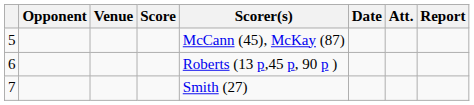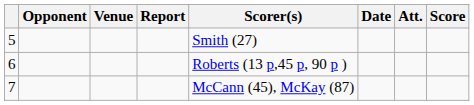 <table class="wikitable">
 <tr>
 <th></th>
 <th>Opponent</th>
 <th>Venue</th>
-<th>Score</th>
+<th>Report</th>
 <th>Scorer(s)</th>
 <th>Date</th>
 <th>Att.</th>
-<th>Report</th>
+<th>Score</th>
 </tr>
 <tr>
 <td>5</td>
 <td></td>
 <td></td>
 <td></td>
-<td><a href='#'>McCann</a> (45), <a href='#'>McKay</a> (87)</td>
+<td><a href='#'>Smith</a> (27)</td>
 <td></td>
 <td></td>
 <td></td>
 </tr>
 <tr>
 <td>6</td>
 <td></td>
 <td></td>
 <td></td>
 <td><a href='#'>Roberts</a> (13 <a href='#'>p</a>,45 <a href='#'>p</a>, 90 <a href='#'>p</a> )</td>
 <td></td>
 <td></td>
 <td></td>
 </tr>
 <tr>
 <td>7</td>
 <td></td>
 <td></td>
 <td></td>
-<td><a href='#'>Smith</a> (27)</td>
+<td><a href='#'>McCann</a> (45), <a href='#'>McKay</a> (87)</td>
 <td></td>
 <td></td>
 <td></td>
 </tr>
 </table>
